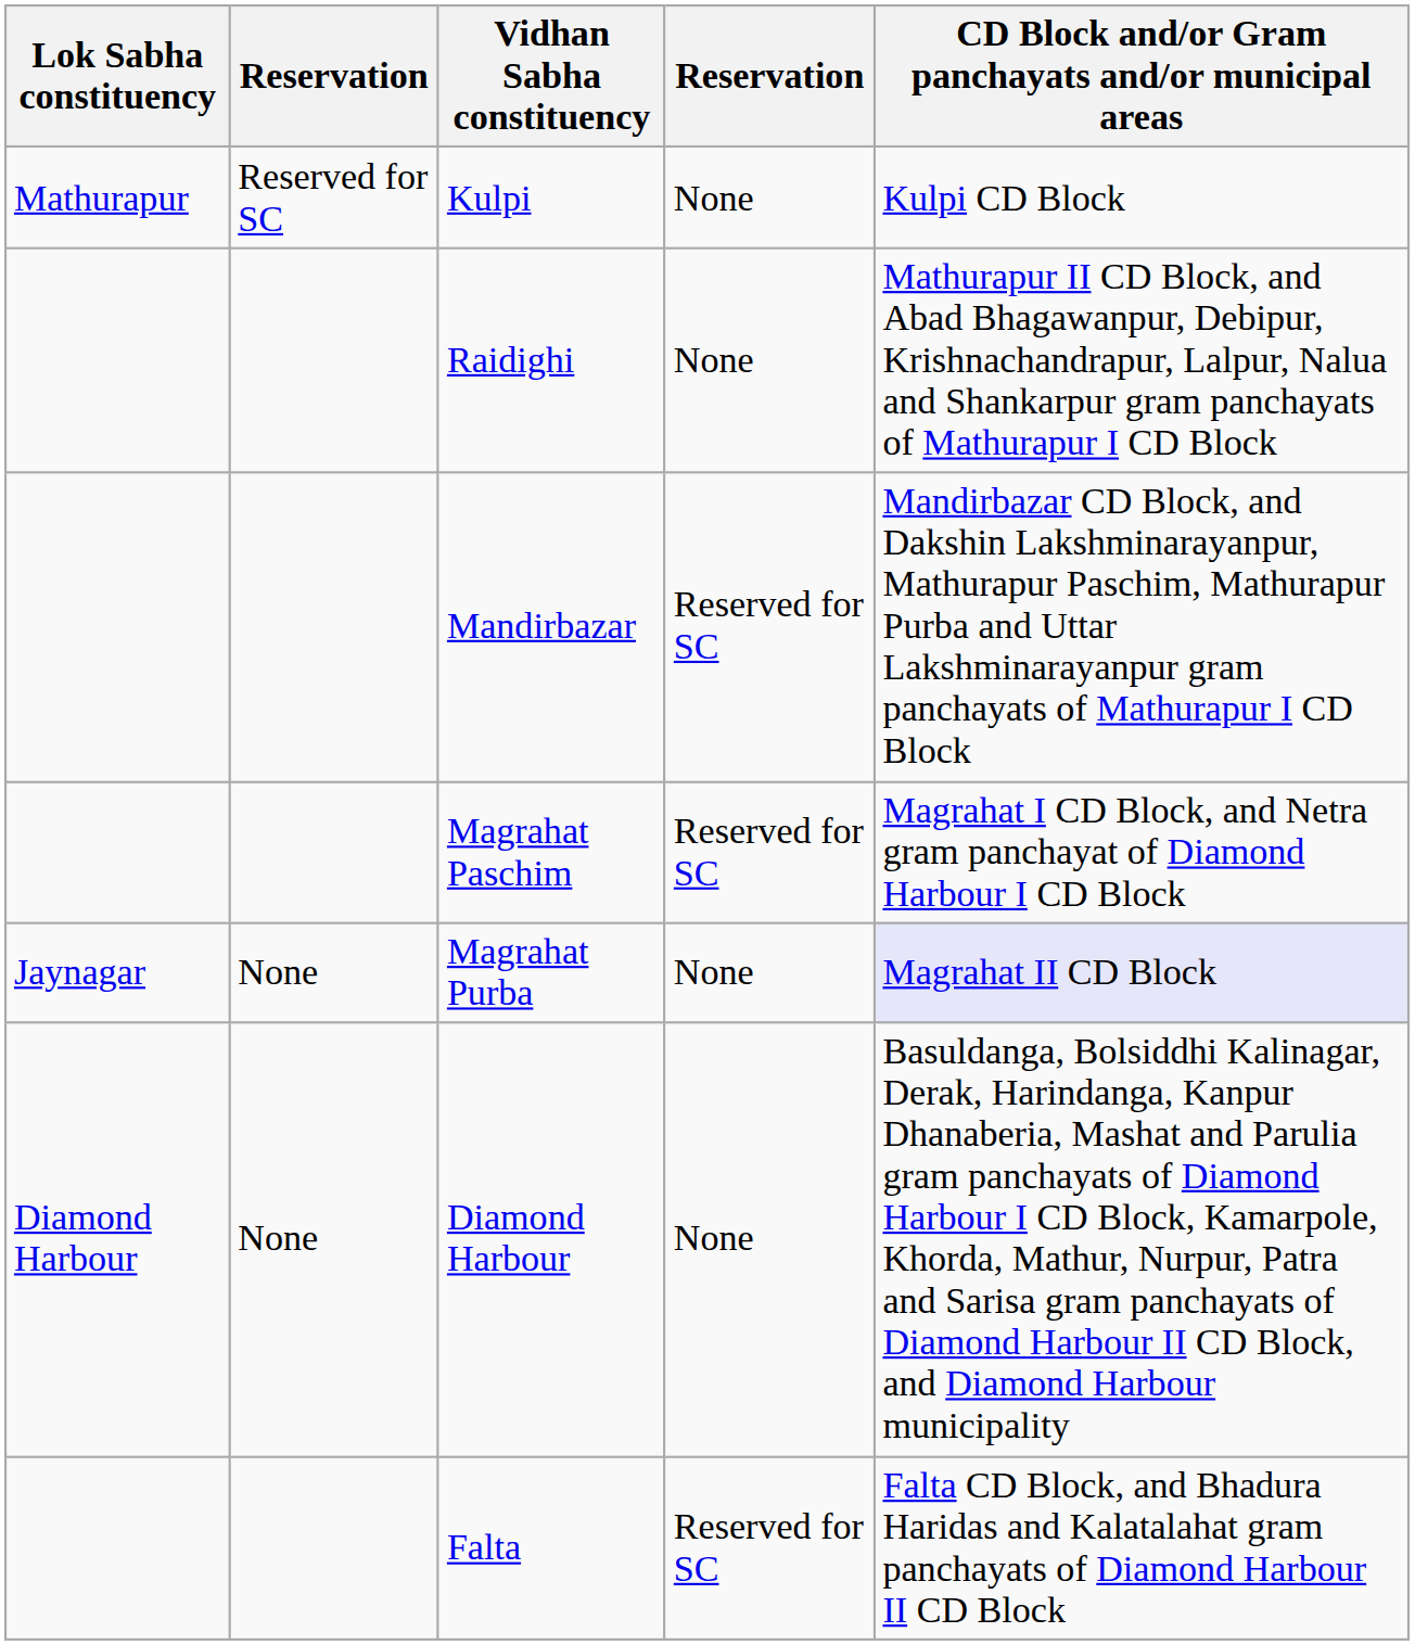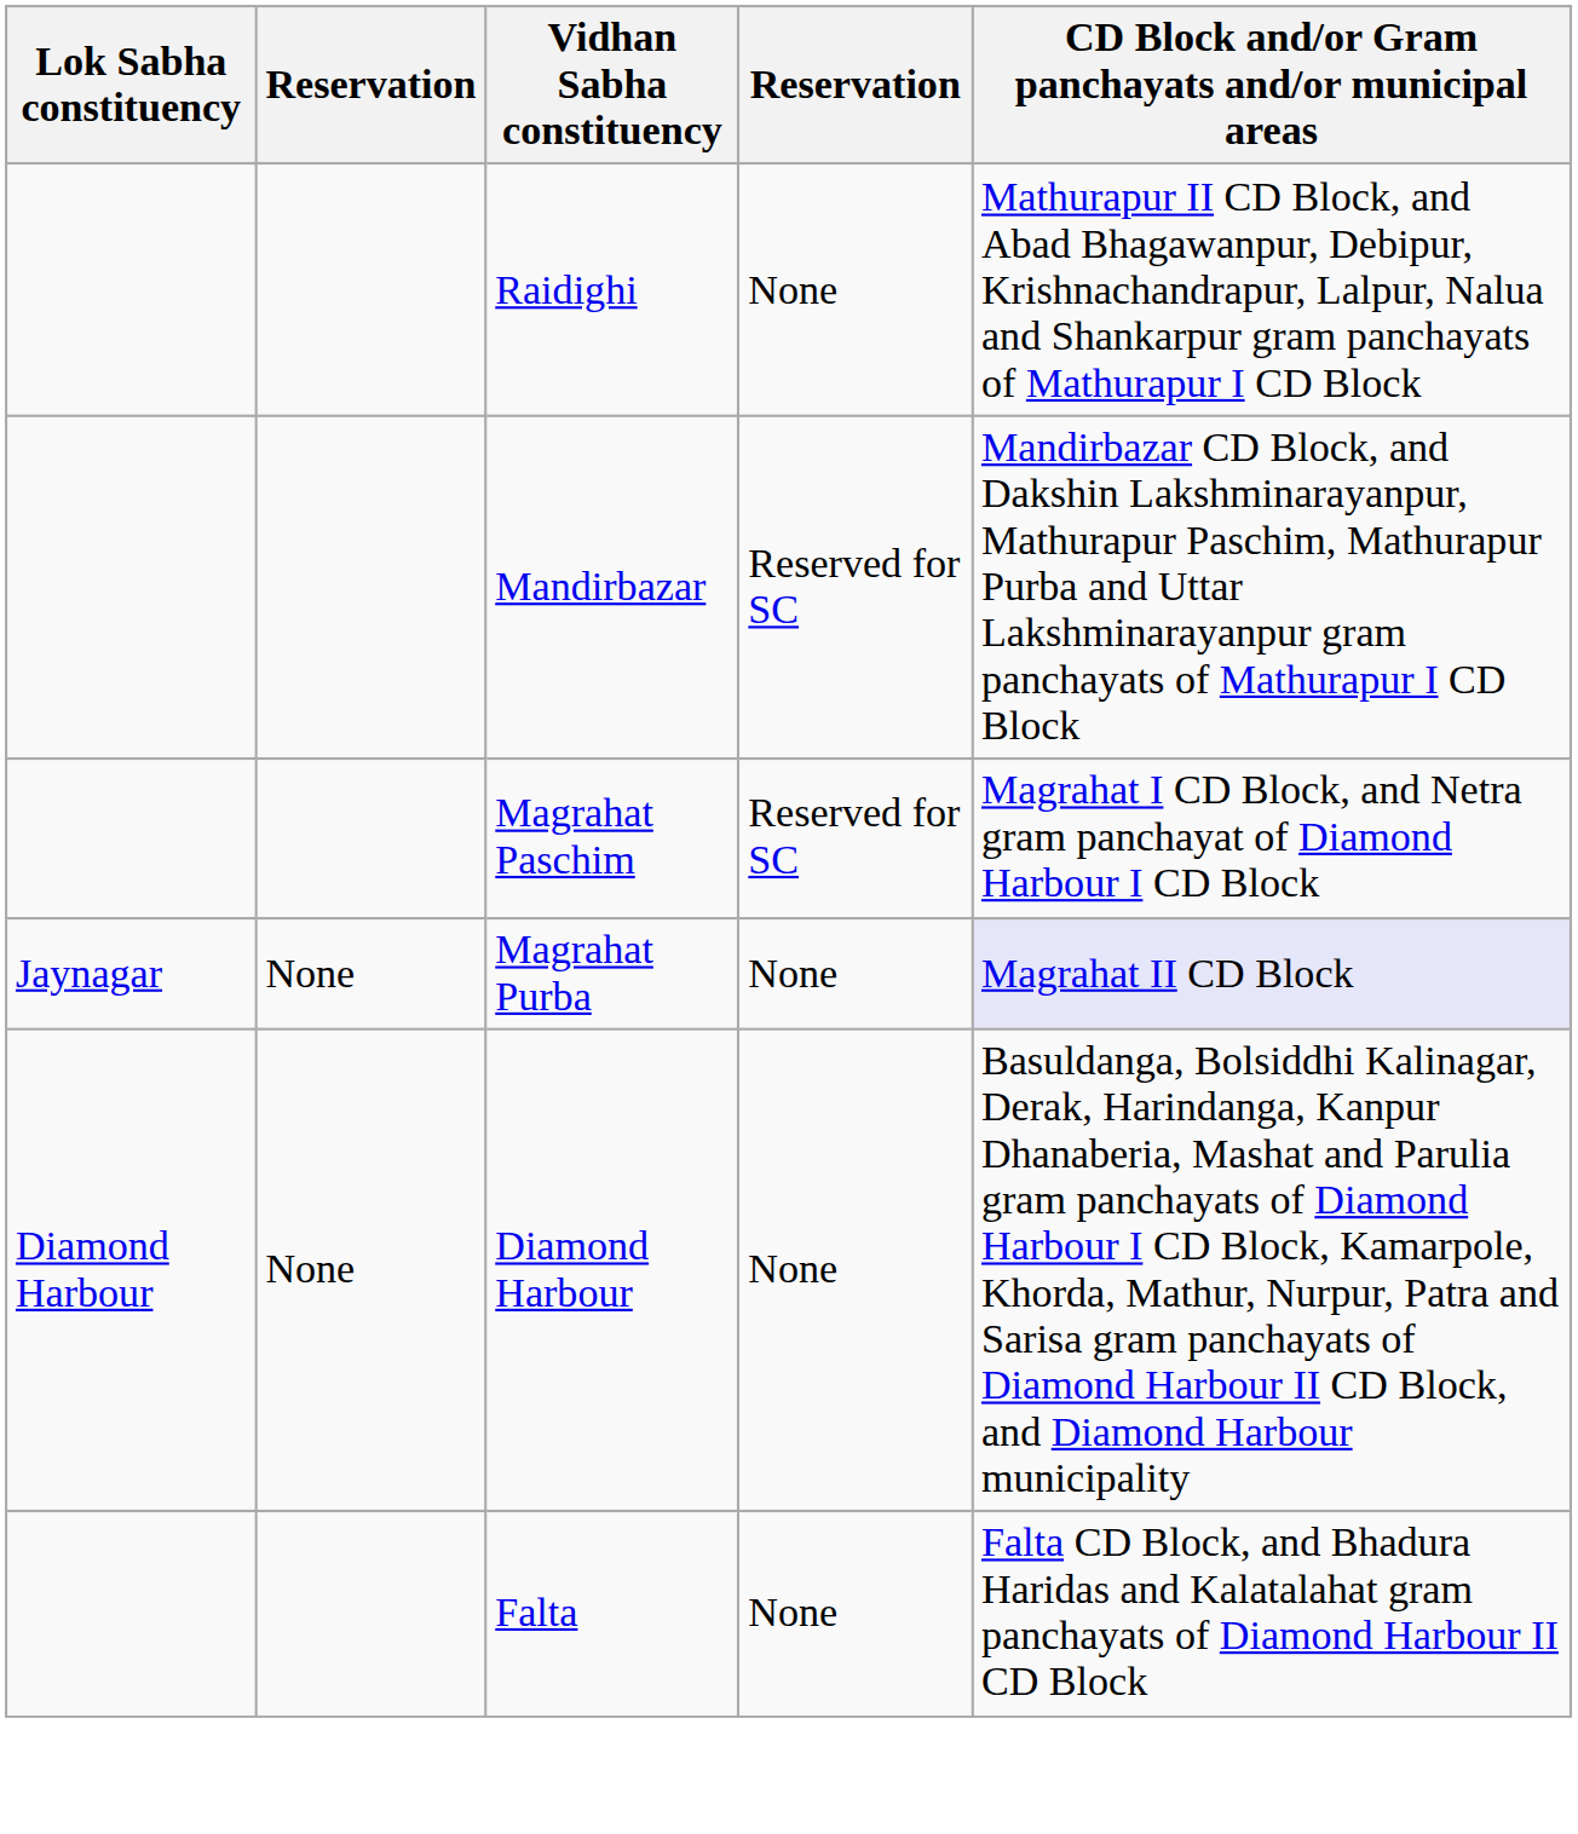 <table class="wikitable sortable">
 <tr>
 <th>Lok Sabha constituency</th>
 <th>Reservation</th>
 <th>Vidhan Sabha constituency</th>
 <th>Reservation</th>
 <th>CD Block and/or Gram panchayats and/or municipal areas</th>
-</tr>
-<tr>
-<td><a href='#'>Mathurapur</a></td>
-<td>Reserved for <a href='#'>SC</a></td>
-<td><a href='#'>Kulpi</a></td>
-<td>None</td>
-<td><a href='#'>Kulpi</a> CD Block</td>
 </tr>
 <tr>
 <td></td>
 <td></td>
 <td><a href='#'>Raidighi</a></td>
 <td>None</td>
 <td><a href='#'>Mathurapur II</a> CD Block, and Abad Bhagawanpur, Debipur, Krishnachandrapur, Lalpur, Nalua and Shankarpur gram panchayats of <a href='#'>Mathurapur I</a> CD Block</td>
 </tr>
 <tr>
 <td></td>
 <td></td>
 <td><a href='#'>Mandirbazar</a></td>
 <td>Reserved for <a href='#'>SC</a></td>
 <td><a href='#'>Mandirbazar</a> CD Block, and Dakshin Lakshminarayanpur, Mathurapur Paschim, Mathurapur Purba and Uttar Lakshminarayanpur gram panchayats of <a href='#'>Mathurapur I</a> CD Block</td>
 </tr>
 <tr>
 <td></td>
 <td></td>
 <td><a href='#'>Magrahat Paschim</a></td>
 <td>Reserved for <a href='#'>SC</a></td>
 <td><a href='#'>Magrahat I</a> CD Block, and Netra gram panchayat of <a href='#'>Diamond Harbour I</a> CD Block</td>
 </tr>
 <tr>
 <td><a href='#'>Jaynagar</a></td>
 <td>None</td>
 <td><a href='#'>Magrahat Purba</a></td>
 <td>None</td>
 <td style="background: lavender;"><a href='#'>Magrahat II</a> CD Block</td>
 </tr>
 <tr>
 <td><a href='#'>Diamond Harbour</a></td>
 <td>None</td>
 <td><a href='#'>Diamond Harbour</a></td>
 <td>None</td>
 <td>Basuldanga, Bolsiddhi Kalinagar, Derak, Harindanga, Kanpur Dhanaberia, Mashat and Parulia gram panchayats of <a href='#'>Diamond Harbour I</a> CD Block, Kamarpole, Khorda, Mathur, Nurpur, Patra and Sarisa gram panchayats of <a href='#'>Diamond Harbour II</a> CD Block, and <a href='#'>Diamond Harbour</a> municipality</td>
 </tr>
 <tr>
 <td></td>
 <td></td>
 <td><a href='#'>Falta</a></td>
-<td>Reserved for <a href='#'>SC</a></td>
+<td>None</td>
 <td><a href='#'>Falta</a> CD Block, and Bhadura Haridas and Kalatalahat gram panchayats of <a href='#'>Diamond Harbour II</a> CD Block</td>
 </tr>
 <tr>
 </tr>
 </table>
